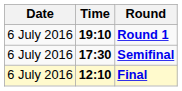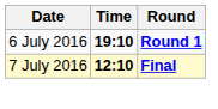 <table class="wikitable">
 <tr>
 <th>Date</th>
 <th>Time</th>
 <th>Round</th>
 </tr>
 <tr>
 <td>6 July 2016</td>
 <td><strong>19:10</strong></td>
 <td><strong><a href='#'>Round 1</a></strong></td>
 </tr>
-<tr>
-<td>6 July 2016</td>
-<td><strong>17:30</strong></td>
-<td><strong><a href='#'>Semifinal</a></strong></td>
-</tr>
 <tr style=background:lemonchiffon>
-<td>6 July 2016</td>
+<td>7 July 2016</td>
 <td><strong>12:10</strong></td>
 <td><strong><a href='#'>Final</a></strong></td>
 </tr>
 </table>
